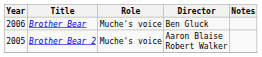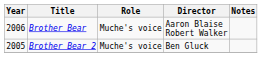 <table class="wikitable sortable">
 <tr>
 <th>Year</th>
 <th>Title</th>
 <th>Role</th>
 <th>Director</th>
 <th class="unsortable">Notes</th>
 </tr>
 <tr>
 <td>2006</td>
 <td><em><a href='#'>Brother Bear</a></em></td>
 <td>Muche's voice</td>
-<td>Ben Gluck</td>
+<td>Aaron Blaise<br>Robert Walker</td>
 <td></td>
 </tr>
 <tr>
 <td>2005</td>
 <td><em><a href='#'>Brother Bear 2</a></em></td>
 <td>Muche's voice</td>
-<td>Aaron Blaise<br>Robert Walker</td>
+<td>Ben Gluck</td>
 <td></td>
 </tr>
 <tr>
 </tr>
 </table>
